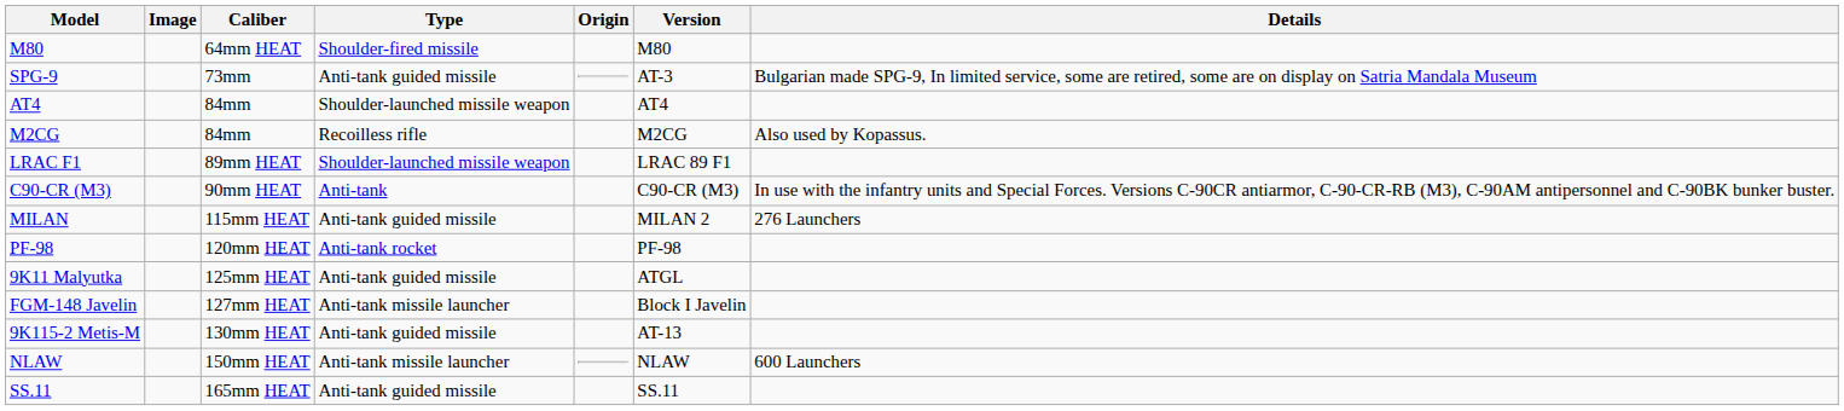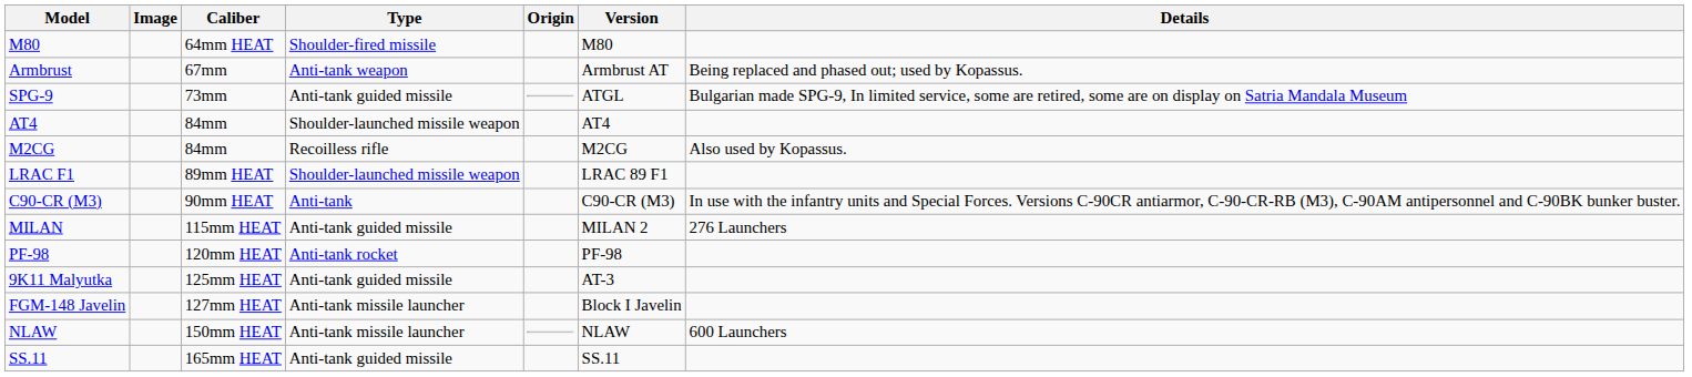 <table class="wikitable">
 <tr>
 <th>Model</th>
 <th>Image</th>
 <th>Caliber</th>
 <th>Type</th>
 <th>Origin</th>
 <th>Version</th>
 <th>Details</th>
 </tr>
 <tr>
 <td><a href='#'>M80</a></td>
 <td></td>
 <td>64mm <a href='#'>HEAT</a></td>
 <td><a href='#'>Shoulder-fired missile</a></td>
 <td></td>
 <td>M80</td>
 <td></td>
 </tr>
 <tr>
+<td><a href='#'>Armbrust</a></td>
+<td></td>
+<td>67mm</td>
+<td><a href='#'>Anti-tank weapon</a></td>
+<td></td>
+<td>Armbrust AT</td>
+<td>Being replaced and phased out; used by Kopassus.</td>
+</tr>
+<tr>
 <td><a href='#'>SPG-9</a></td>
 <td></td>
 <td>73mm</td>
 <td>Anti-tank guided missile</td>
 <td><hr></td>
-<td>AT-3</td>
+<td>ATGL</td>
 <td>Bulgarian made SPG-9, In limited service, some are retired, some are on display on <a href='#'>Satria Mandala Museum</a></td>
 </tr>
 <tr>
 <td><a href='#'>AT4</a></td>
 <td></td>
 <td>84mm</td>
 <td>Shoulder-launched missile weapon</td>
 <td></td>
 <td>AT4</td>
 <td></td>
 </tr>
 <tr>
 <td><a href='#'>M2CG</a></td>
 <td></td>
 <td>84mm</td>
 <td>Recoilless rifle</td>
 <td></td>
 <td>M2CG</td>
 <td>Also used by Kopassus.</td>
 </tr>
 <tr>
 <td><a href='#'>LRAC F1</a></td>
 <td></td>
 <td>89mm <a href='#'>HEAT</a></td>
 <td><a href='#'>Shoulder-launched missile weapon</a></td>
 <td></td>
 <td>LRAC 89 F1</td>
 <td></td>
 </tr>
 <tr>
 <td><a href='#'>C90-CR (M3)</a></td>
 <td></td>
 <td>90mm <a href='#'>HEAT</a></td>
 <td><a href='#'>Anti-tank</a></td>
 <td></td>
 <td>C90-CR (M3)</td>
 <td>In use with the infantry units and Special Forces. Versions C-90CR antiarmor, C-90-CR-RB (M3), C-90AM antipersonnel and C-90BK bunker buster.</td>
 </tr>
 <tr>
 <td><a href='#'>MILAN</a></td>
 <td></td>
 <td>115mm <a href='#'>HEAT</a></td>
 <td>Anti-tank guided missile</td>
 <td></td>
 <td>MILAN 2</td>
 <td>276 Launchers</td>
 </tr>
 <tr>
 <td><a href='#'>PF-98</a></td>
 <td></td>
 <td>120mm <a href='#'>HEAT</a></td>
 <td><a href='#'>Anti-tank rocket</a></td>
 <td></td>
 <td>PF-98</td>
 <td></td>
 </tr>
 <tr>
 <td><a href='#'>9K11 Malyutka</a></td>
 <td></td>
 <td>125mm <a href='#'>HEAT</a></td>
 <td>Anti-tank guided missile</td>
 <td></td>
-<td>ATGL</td>
+<td>AT-3</td>
 <td></td>
 </tr>
 <tr>
 <td><a href='#'>FGM-148 Javelin</a></td>
 <td></td>
 <td>127mm <a href='#'>HEAT</a></td>
 <td>Anti-tank missile launcher</td>
 <td></td>
 <td>Block I Javelin</td>
-<td></td>
-</tr>
-<tr>
-<td><a href='#'>9K115-2 Metis-M</a></td>
-<td></td>
-<td>130mm <a href='#'>HEAT</a></td>
-<td>Anti-tank guided missile</td>
-<td></td>
-<td>AT-13</td>
 <td></td>
 </tr>
 <tr>
 <td><a href='#'>NLAW</a></td>
 <td></td>
 <td>150mm <a href='#'>HEAT</a></td>
 <td>Anti-tank missile launcher</td>
 <td><hr></td>
 <td>NLAW</td>
 <td>600 Launchers</td>
 </tr>
 <tr>
 <td><a href='#'>SS.11</a></td>
 <td></td>
 <td>165mm <a href='#'>HEAT</a></td>
 <td>Anti-tank guided missile</td>
 <td></td>
 <td>SS.11</td>
 <td></td>
 </tr>
 </table>
